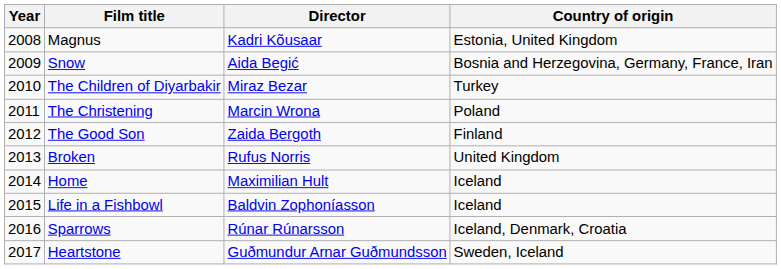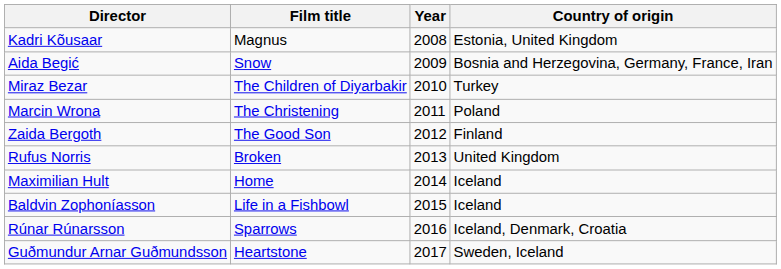 <table class="wikitable sortable">
 <tr>
+<th>Director</th>
+<th>Film title</th>
 <th>Year</th>
-<th>Film title</th>
-<th>Director</th>
 <th>Country of origin</th>
 </tr>
 <tr>
+<td><a href='#'>Kadri Kõusaar</a></td>
+<td>Magnus</td>
 <td>2008</td>
-<td>Magnus</td>
-<td><a href='#'>Kadri Kõusaar</a></td>
 <td>Estonia, United Kingdom</td>
 </tr>
 <tr>
+<td><a href='#'>Aida Begić</a></td>
+<td><a href='#'>Snow</a></td>
 <td>2009</td>
-<td><a href='#'>Snow</a></td>
-<td><a href='#'>Aida Begić</a></td>
 <td>Bosnia and Herzegovina, Germany, France, Iran</td>
 </tr>
 <tr>
+<td><a href='#'>Miraz Bezar</a></td>
+<td><a href='#'>The Children of Diyarbakir</a></td>
 <td>2010</td>
-<td><a href='#'>The Children of Diyarbakir</a></td>
-<td><a href='#'>Miraz Bezar</a></td>
 <td>Turkey</td>
 </tr>
 <tr>
+<td><a href='#'>Marcin Wrona</a></td>
+<td><a href='#'>The Christening</a></td>
 <td>2011</td>
-<td><a href='#'>The Christening</a></td>
-<td><a href='#'>Marcin Wrona</a></td>
 <td>Poland</td>
 </tr>
 <tr>
+<td><a href='#'>Zaida Bergoth</a></td>
+<td><a href='#'>The Good Son</a></td>
 <td>2012</td>
-<td><a href='#'>The Good Son</a></td>
-<td><a href='#'>Zaida Bergoth</a></td>
 <td>Finland</td>
 </tr>
 <tr>
+<td><a href='#'>Rufus Norris</a></td>
+<td><a href='#'>Broken</a></td>
 <td>2013</td>
-<td><a href='#'>Broken</a></td>
-<td><a href='#'>Rufus Norris</a></td>
 <td>United Kingdom</td>
 </tr>
 <tr>
+<td><a href='#'>Maximilian Hult</a></td>
+<td><a href='#'>Home</a></td>
 <td>2014</td>
-<td><a href='#'>Home</a></td>
-<td><a href='#'>Maximilian Hult</a></td>
 <td>Iceland</td>
 </tr>
 <tr>
+<td><a href='#'>Baldvin Zophoníasson</a></td>
+<td><a href='#'>Life in a Fishbowl</a></td>
 <td>2015</td>
-<td><a href='#'>Life in a Fishbowl</a></td>
-<td><a href='#'>Baldvin Zophoníasson</a></td>
 <td>Iceland</td>
 </tr>
 <tr>
+<td><a href='#'>Rúnar Rúnarsson</a></td>
+<td><a href='#'>Sparrows</a></td>
 <td>2016</td>
-<td><a href='#'>Sparrows</a></td>
-<td><a href='#'>Rúnar Rúnarsson</a></td>
 <td>Iceland, Denmark, Croatia</td>
 </tr>
 <tr>
+<td><a href='#'>Guðmundur Arnar Guðmundsson</a></td>
+<td><a href='#'>Heartstone</a></td>
 <td>2017</td>
-<td><a href='#'>Heartstone</a></td>
-<td><a href='#'>Guðmundur Arnar Guðmundsson</a></td>
 <td>Sweden, Iceland</td>
 </tr>
 </table>
